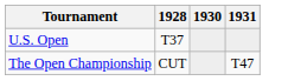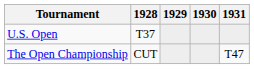 <table class="wikitable" style="font-size:95%;text-align:center;">
 <tr>
 <th>Tournament</th>
 <th>1928</th>
+<th>1929</th>
 <th>1930</th>
 <th>1931</th>
 </tr>
 <tr>
 <td align=left><a href='#'>U.S. Open</a></td>
 <td>T37</td>
 <td style="background:#eeeeee;"></td>
 <td style="background:#eeeeee;"></td>
+<td style="background:#eeeeee;"></td>
 </tr>
 <tr>
 <td align=left><a href='#'>The Open Championship</a></td>
 <td>CUT</td>
 <td style="background:#eeeeee;"></td>
+<td style="background:#eeeeee;"></td>
 <td>T47</td>
 </tr>
 </table>
